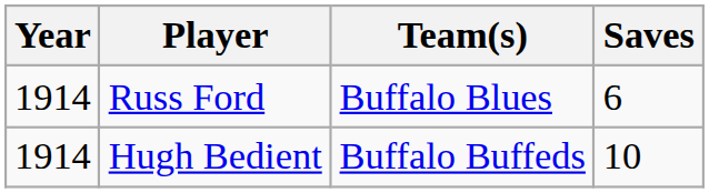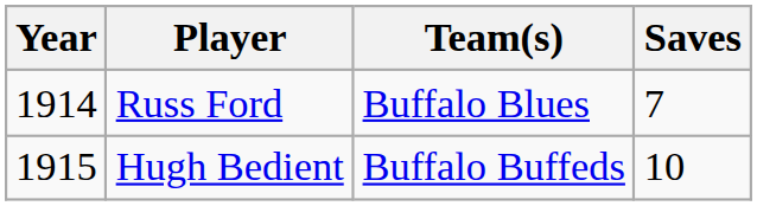 <table class="wikitable sortable">
 <tr>
 <th>Year</th>
 <th>Player</th>
 <th>Team(s)</th>
 <th>Saves</th>
 </tr>
 <tr>
 <td>1914</td>
 <td><a href='#'>Russ Ford</a></td>
 <td><a href='#'>Buffalo Blues</a></td>
-<td>6</td>
+<td>7</td>
 </tr>
 <tr>
-<td>1914</td>
+<td>1915</td>
 <td><a href='#'>Hugh Bedient</a></td>
 <td><a href='#'>Buffalo Buffeds</a></td>
 <td>10</td>
 </tr>
 </table>
